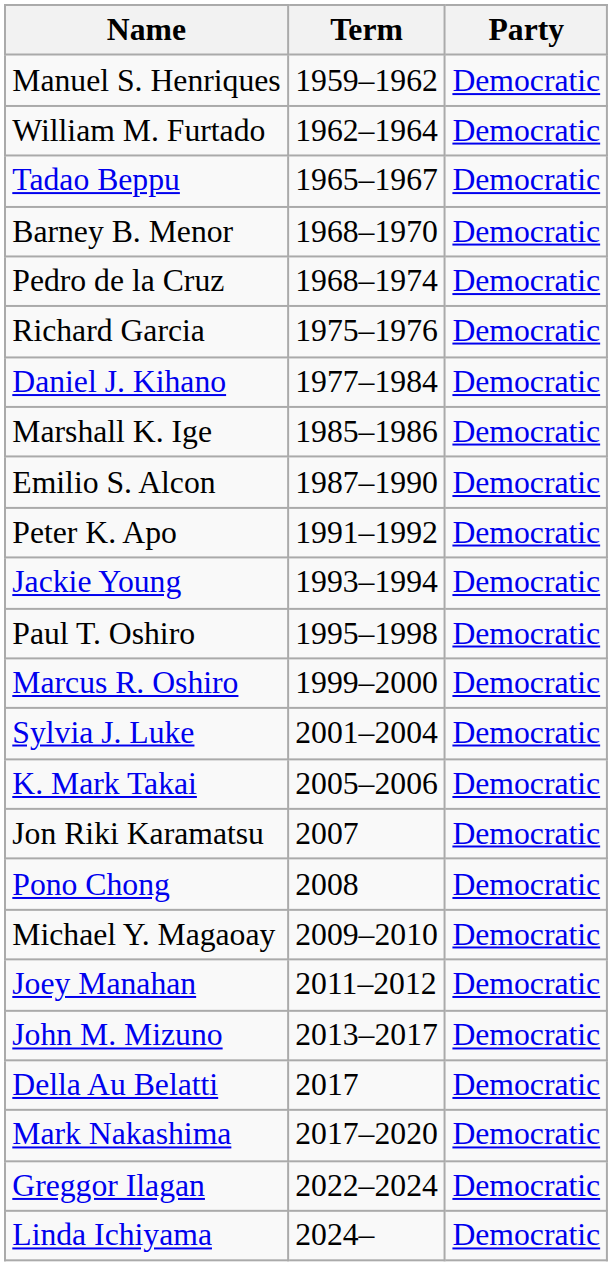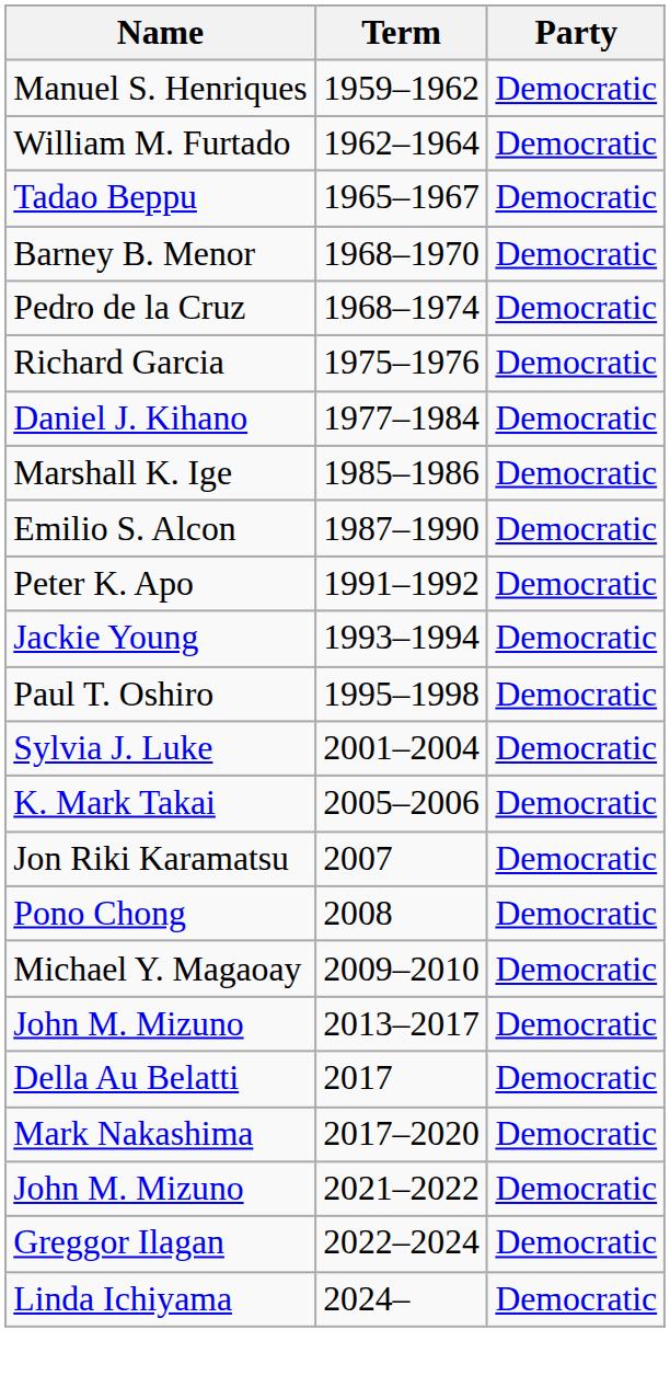 <table class="wikitable">
 <tr>
 <th>Name</th>
 <th>Term</th>
 <th>Party</th>
 </tr>
 <tr>
 <td>Manuel S. Henriques</td>
 <td>1959–1962</td>
 <td><a href='#'>Democratic</a></td>
 </tr>
 <tr>
 <td>William M. Furtado</td>
 <td>1962–1964</td>
 <td><a href='#'>Democratic</a></td>
 </tr>
 <tr>
 <td><a href='#'>Tadao Beppu</a></td>
 <td>1965–1967</td>
 <td><a href='#'>Democratic</a></td>
 </tr>
 <tr>
 <td>Barney B. Menor</td>
 <td>1968–1970</td>
 <td><a href='#'>Democratic</a></td>
 </tr>
 <tr>
 <td>Pedro de la Cruz</td>
 <td>1968–1974</td>
 <td><a href='#'>Democratic</a></td>
 </tr>
 <tr>
 <td>Richard Garcia</td>
 <td>1975–1976</td>
 <td><a href='#'>Democratic</a></td>
 </tr>
 <tr>
 <td><a href='#'>Daniel J. Kihano</a></td>
 <td>1977–1984</td>
 <td><a href='#'>Democratic</a></td>
 </tr>
 <tr>
 <td>Marshall K. Ige</td>
 <td>1985–1986</td>
 <td><a href='#'>Democratic</a></td>
 </tr>
 <tr>
 <td>Emilio S. Alcon</td>
 <td>1987–1990</td>
 <td><a href='#'>Democratic</a></td>
 </tr>
 <tr>
 <td>Peter K. Apo</td>
 <td>1991–1992</td>
 <td><a href='#'>Democratic</a></td>
 </tr>
 <tr>
 <td><a href='#'>Jackie Young</a></td>
 <td>1993–1994</td>
 <td><a href='#'>Democratic</a></td>
 </tr>
 <tr>
 <td>Paul T. Oshiro</td>
 <td>1995–1998</td>
 <td><a href='#'>Democratic</a></td>
 </tr>
 <tr>
-<td><a href='#'>Marcus R. Oshiro</a></td>
-<td>1999–2000</td>
-<td><a href='#'>Democratic</a></td>
-</tr>
-<tr>
 <td><a href='#'>Sylvia J. Luke</a></td>
 <td>2001–2004</td>
 <td><a href='#'>Democratic</a></td>
 </tr>
 <tr>
 <td><a href='#'>K. Mark Takai</a></td>
 <td>2005–2006</td>
 <td><a href='#'>Democratic</a></td>
 </tr>
 <tr>
 <td>Jon Riki Karamatsu</td>
 <td>2007</td>
 <td><a href='#'>Democratic</a></td>
 </tr>
 <tr>
 <td><a href='#'>Pono Chong</a></td>
 <td>2008</td>
 <td><a href='#'>Democratic</a></td>
 </tr>
 <tr>
 <td>Michael Y. Magaoay</td>
 <td>2009–2010</td>
 <td><a href='#'>Democratic</a></td>
 </tr>
 <tr>
-<td><a href='#'>Joey Manahan</a></td>
-<td>2011–2012</td>
-<td><a href='#'>Democratic</a></td>
-</tr>
-<tr>
 <td><a href='#'>John M. Mizuno</a></td>
 <td>2013–2017</td>
 <td><a href='#'>Democratic</a></td>
 </tr>
 <tr>
 <td><a href='#'>Della Au Belatti</a></td>
 <td>2017</td>
 <td><a href='#'>Democratic</a></td>
 </tr>
 <tr>
 <td><a href='#'>Mark Nakashima</a></td>
 <td>2017–2020</td>
 <td><a href='#'>Democratic</a></td>
 </tr>
 <tr>
+<td><a href='#'>John M. Mizuno</a></td>
+<td>2021–2022</td>
+<td><a href='#'>Democratic</a></td>
+</tr>
+<tr>
 <td><a href='#'>Greggor Ilagan</a></td>
 <td>2022–2024</td>
 <td><a href='#'>Democratic</a></td>
 </tr>
 <tr>
 <td><a href='#'>Linda Ichiyama</a></td>
 <td>2024–</td>
 <td><a href='#'>Democratic</a></td>
 </tr>
 </table>
